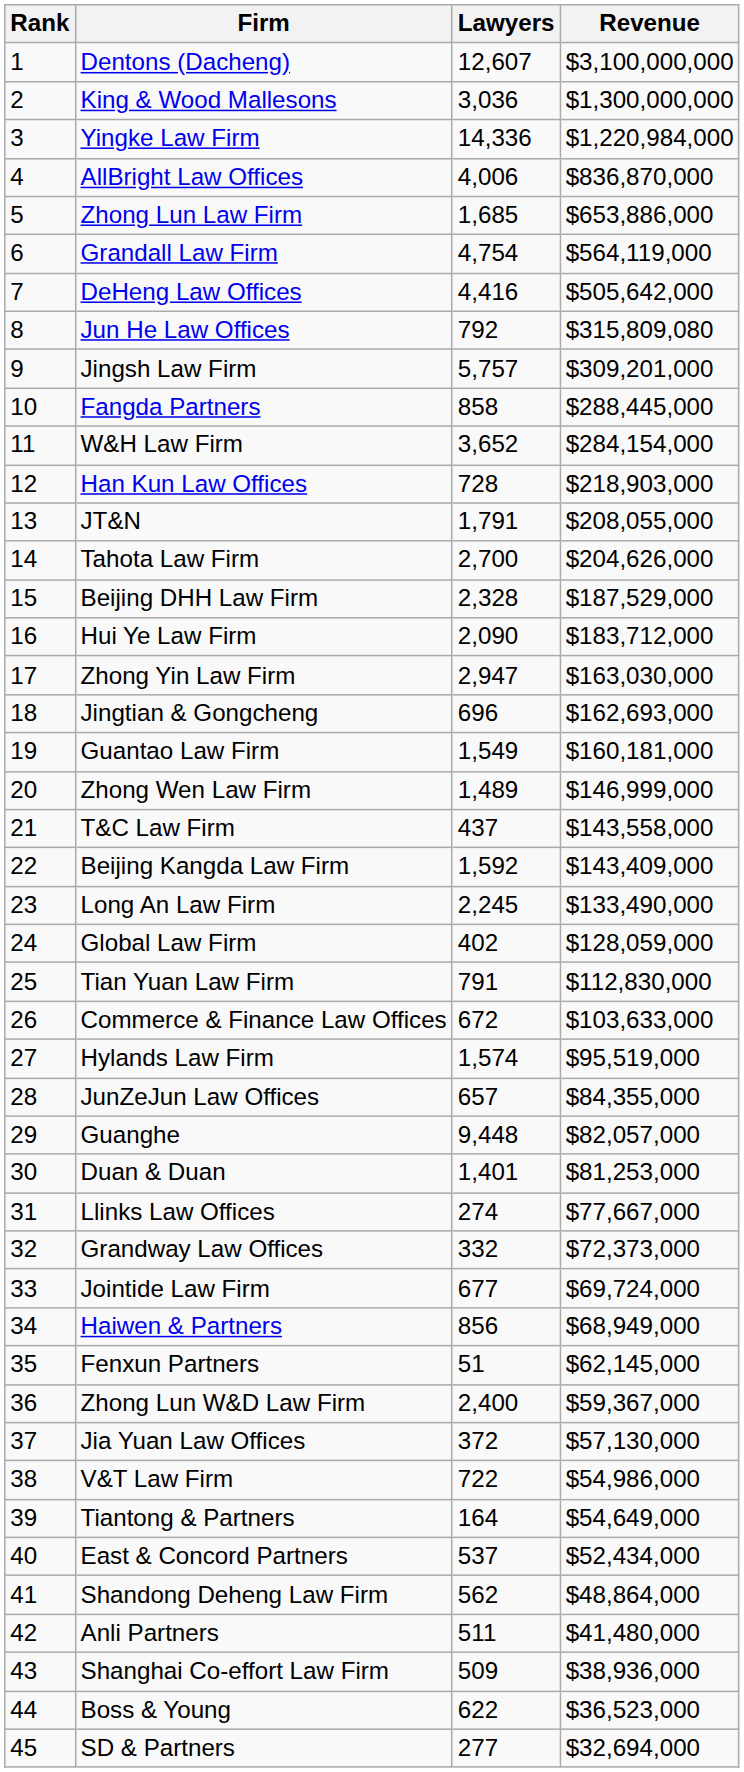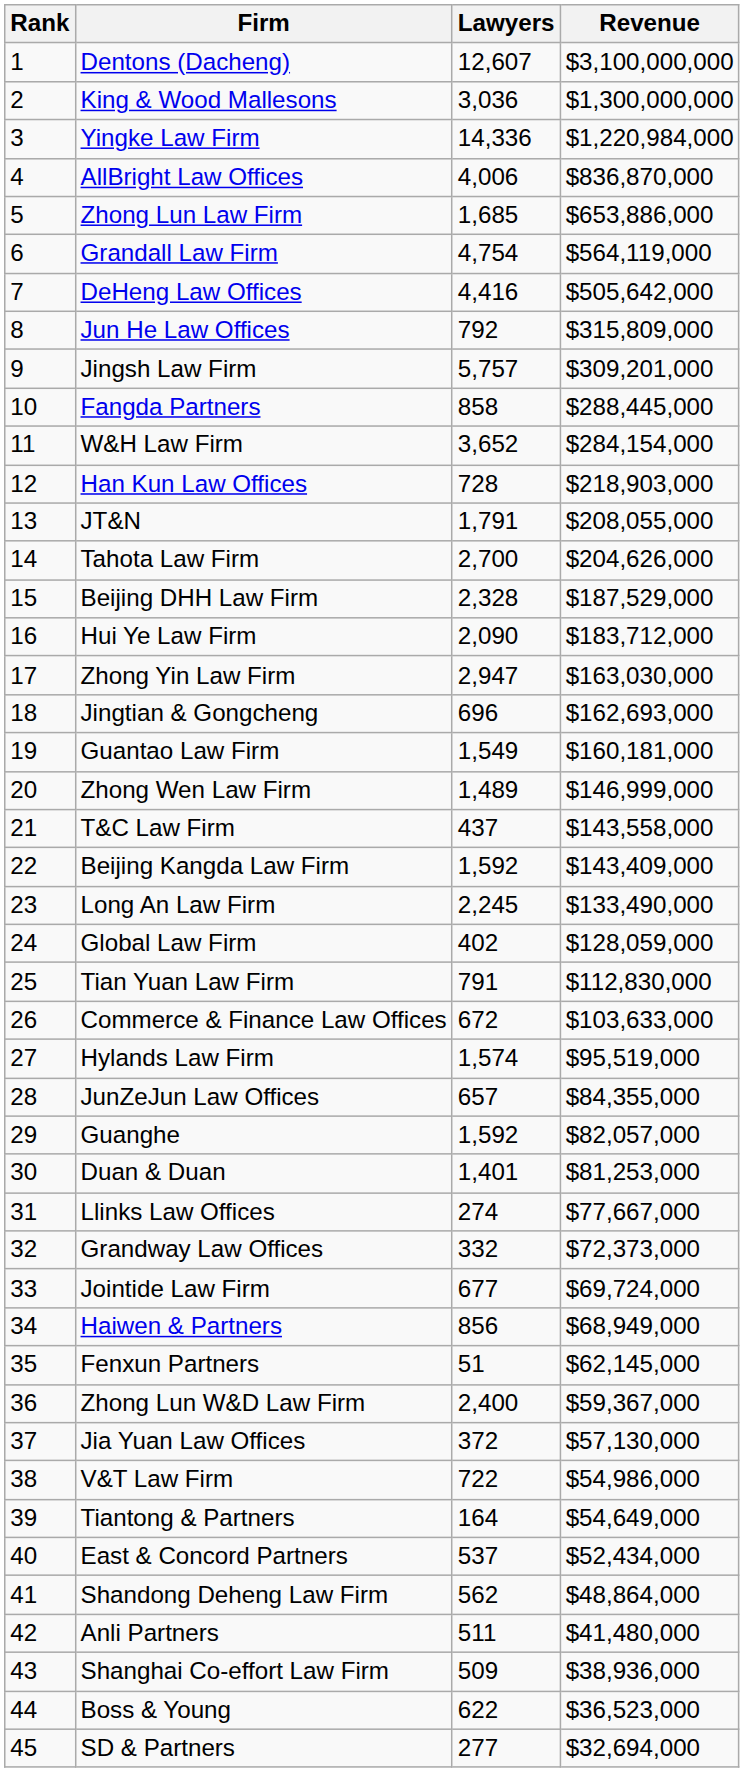 <table class="wikitable sortable">
 <tr>
 <th data-sort-type="number"><strong>Rank</strong></th>
 <th><strong>Firm</strong></th>
 <th><strong>Lawyers</strong></th>
 <th><strong>Revenue</strong></th>
 </tr>
 <tr>
 <td>1</td>
 <td><a href='#'>Dentons (Dacheng)</a></td>
 <td>12,607</td>
 <td>$3,100,000,000</td>
 </tr>
 <tr>
 <td>2</td>
 <td><a href='#'>King & Wood Mallesons</a></td>
 <td>3,036</td>
 <td>$1,300,000,000</td>
 </tr>
 <tr>
 <td>3</td>
 <td><a href='#'>Yingke Law Firm</a></td>
 <td>14,336</td>
 <td>$1,220,984,000</td>
 </tr>
 <tr>
 <td>4</td>
 <td><a href='#'>AllBright Law Offices</a></td>
 <td>4,006</td>
 <td>$836,870,000</td>
 </tr>
 <tr>
 <td>5</td>
 <td><a href='#'>Zhong Lun Law Firm</a></td>
 <td>1,685</td>
 <td>$653,886,000</td>
 </tr>
 <tr>
 <td>6</td>
 <td><a href='#'>Grandall Law Firm</a></td>
 <td>4,754</td>
 <td>$564,119,000</td>
 </tr>
 <tr>
 <td>7</td>
 <td><a href='#'>DeHeng Law Offices</a></td>
 <td>4,416</td>
 <td>$505,642,000</td>
 </tr>
 <tr>
 <td>8</td>
 <td><a href='#'>Jun He Law Offices</a></td>
 <td>792</td>
-<td>$315,809,080</td>
+<td>$315,809,000</td>
 </tr>
 <tr>
 <td>9</td>
 <td>Jingsh Law Firm</td>
 <td>5,757</td>
 <td>$309,201,000</td>
 </tr>
 <tr>
 <td>10</td>
 <td><a href='#'>Fangda Partners</a></td>
 <td>858</td>
 <td>$288,445,000</td>
 </tr>
 <tr>
 <td>11</td>
 <td>W&H Law Firm</td>
 <td>3,652</td>
 <td>$284,154,000</td>
 </tr>
 <tr>
 <td>12</td>
 <td><a href='#'>Han Kun Law Offices</a></td>
 <td>728</td>
 <td>$218,903,000</td>
 </tr>
 <tr>
 <td>13</td>
 <td>JT&N</td>
 <td>1,791</td>
 <td>$208,055,000</td>
 </tr>
 <tr>
 <td>14</td>
 <td>Tahota Law Firm</td>
 <td>2,700</td>
 <td>$204,626,000</td>
 </tr>
 <tr>
 <td>15</td>
 <td>Beijing DHH Law Firm</td>
 <td>2,328</td>
 <td>$187,529,000</td>
 </tr>
 <tr>
 <td>16</td>
 <td>Hui Ye Law Firm</td>
 <td>2,090</td>
 <td>$183,712,000</td>
 </tr>
 <tr>
 <td>17</td>
 <td>Zhong Yin Law Firm</td>
 <td>2,947</td>
 <td>$163,030,000</td>
 </tr>
 <tr>
 <td>18</td>
 <td>Jingtian & Gongcheng</td>
 <td>696</td>
 <td>$162,693,000</td>
 </tr>
 <tr>
 <td>19</td>
 <td>Guantao Law Firm</td>
 <td>1,549</td>
 <td>$160,181,000</td>
 </tr>
 <tr>
 <td>20</td>
 <td>Zhong Wen Law Firm</td>
 <td>1,489</td>
 <td>$146,999,000</td>
 </tr>
 <tr>
 <td>21</td>
 <td>T&C Law Firm</td>
 <td>437</td>
 <td>$143,558,000</td>
 </tr>
 <tr>
 <td>22</td>
 <td>Beijing Kangda Law Firm</td>
 <td>1,592</td>
 <td>$143,409,000</td>
 </tr>
 <tr>
 <td>23</td>
 <td>Long An Law Firm</td>
 <td>2,245</td>
 <td>$133,490,000</td>
 </tr>
 <tr>
 <td>24</td>
 <td>Global Law Firm</td>
 <td>402</td>
 <td>$128,059,000</td>
 </tr>
 <tr>
 <td>25</td>
 <td>Tian Yuan Law Firm</td>
 <td>791</td>
 <td>$112,830,000</td>
 </tr>
 <tr>
 <td>26</td>
 <td>Commerce & Finance Law Offices</td>
 <td>672</td>
 <td>$103,633,000</td>
 </tr>
 <tr>
 <td>27</td>
 <td>Hylands Law Firm</td>
 <td>1,574</td>
 <td>$95,519,000</td>
 </tr>
 <tr>
 <td>28</td>
 <td>JunZeJun Law Offices</td>
 <td>657</td>
 <td>$84,355,000</td>
 </tr>
 <tr>
 <td>29</td>
 <td>Guanghe</td>
-<td>9,448</td>
+<td>1,592</td>
 <td>$82,057,000</td>
 </tr>
 <tr>
 <td>30</td>
 <td>Duan & Duan</td>
 <td>1,401</td>
 <td>$81,253,000</td>
 </tr>
 <tr>
 <td>31</td>
 <td>Llinks Law Offices</td>
 <td>274</td>
 <td>$77,667,000</td>
 </tr>
 <tr>
 <td>32</td>
 <td>Grandway Law Offices</td>
 <td>332</td>
 <td>$72,373,000</td>
 </tr>
 <tr>
 <td>33</td>
 <td>Jointide Law Firm</td>
 <td>677</td>
 <td>$69,724,000</td>
 </tr>
 <tr>
 <td>34</td>
 <td><a href='#'>Haiwen & Partners</a></td>
 <td>856</td>
 <td>$68,949,000</td>
 </tr>
 <tr>
 <td>35</td>
 <td>Fenxun Partners</td>
 <td>51</td>
 <td>$62,145,000</td>
 </tr>
 <tr>
 <td>36</td>
 <td>Zhong Lun W&D Law Firm</td>
 <td>2,400</td>
 <td>$59,367,000</td>
 </tr>
 <tr>
 <td>37</td>
 <td>Jia Yuan Law Offices</td>
 <td>372</td>
 <td>$57,130,000</td>
 </tr>
 <tr>
 <td>38</td>
 <td>V&T Law Firm</td>
 <td>722</td>
 <td>$54,986,000</td>
 </tr>
 <tr>
 <td>39</td>
 <td>Tiantong & Partners</td>
 <td>164</td>
 <td>$54,649,000</td>
 </tr>
 <tr>
 <td>40</td>
 <td>East & Concord Partners</td>
 <td>537</td>
 <td>$52,434,000</td>
 </tr>
 <tr>
 <td>41</td>
 <td>Shandong Deheng Law Firm</td>
 <td>562</td>
 <td>$48,864,000</td>
 </tr>
 <tr>
 <td>42</td>
 <td>Anli Partners</td>
 <td>511</td>
 <td>$41,480,000</td>
 </tr>
 <tr>
 <td>43</td>
 <td>Shanghai Co-effort Law Firm</td>
 <td>509</td>
 <td>$38,936,000</td>
 </tr>
 <tr>
 <td>44</td>
 <td>Boss & Young</td>
 <td>622</td>
 <td>$36,523,000</td>
 </tr>
 <tr>
 <td>45</td>
 <td>SD & Partners</td>
 <td>277</td>
 <td>$32,694,000</td>
 </tr>
 </table>
